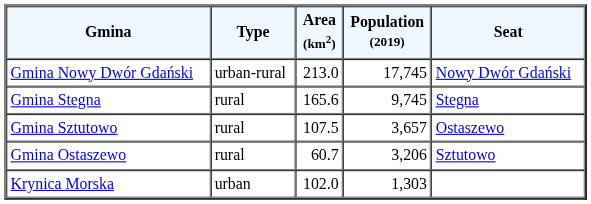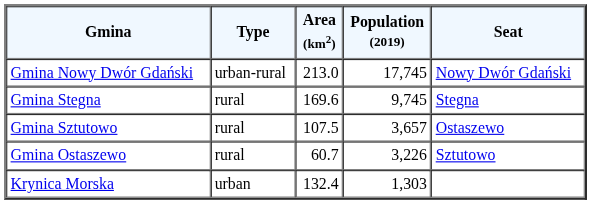 <table width="60%" border="2" cellpadding="3" cellspacing="0" style="font-size:90%;line-height:120%;">
 <tr bgcolor="F0F8FF">
 <td style="text-align:center;"><strong>Gmina</strong></td>
 <td style="text-align:center;"><strong>Type</strong></td>
 <td style="text-align:center;"><strong>Area<br><small>(km<sup>2</sup>)</small></strong></td>
 <td style="text-align:center;"><strong>Population<br><small>(2019)</small></strong></td>
 <td style="text-align:center;"><strong>Seat</strong></td>
 </tr>
 <tr>
 <td><a href='#'>Gmina Nowy Dwór Gdański</a></td>
 <td>urban-rural</td>
 <td style="text-align:right;">213.0</td>
 <td style="text-align:right;">17,745</td>
 <td><a href='#'>Nowy Dwór Gdański</a></td>
 </tr>
 <tr>
 <td><a href='#'>Gmina Stegna</a></td>
 <td>rural</td>
-<td style="text-align:right;">165.6</td>
+<td style="text-align:right;">169.6</td>
 <td style="text-align:right;">9,745</td>
 <td><a href='#'>Stegna</a></td>
 </tr>
 <tr>
 <td><a href='#'>Gmina Sztutowo</a></td>
 <td>rural</td>
 <td style="text-align:right;">107.5</td>
 <td style="text-align:right;">3,657</td>
 <td><a href='#'>Ostaszewo</a></td>
 </tr>
 <tr>
 <td><a href='#'>Gmina Ostaszewo</a></td>
 <td>rural</td>
 <td style="text-align:right;">60.7</td>
-<td style="text-align:right;">3,206</td>
+<td style="text-align:right;">3,226</td>
 <td><a href='#'>Sztutowo</a></td>
 </tr>
 <tr>
 <td><a href='#'>Krynica Morska</a></td>
 <td>urban</td>
-<td style="text-align:right;">102.0</td>
+<td style="text-align:right;">132.4</td>
 <td style="text-align:right;">1,303</td>
 <td> </td>
 </tr>
 <tr>
 </tr>
 </table>
